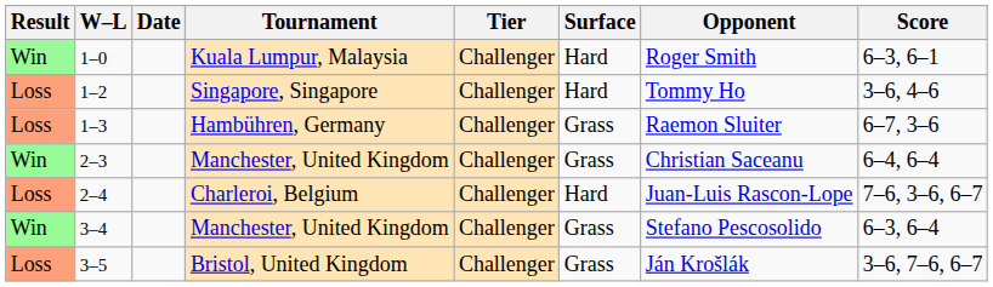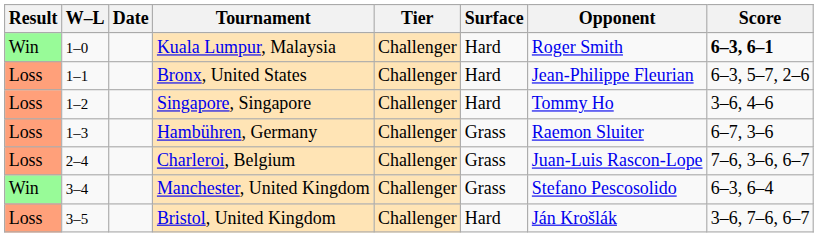 <table class="sortable wikitable">
 <tr>
 <th>Result</th>
 <th class="unsortable">W–L</th>
 <th>Date</th>
 <th>Tournament</th>
 <th>Tier</th>
 <th>Surface</th>
 <th>Opponent</th>
 <th class="unsortable">Score</th>
 </tr>
 <tr>
 <td style="background:#98fb98;">Win</td>
 <td><small>1–0</small></td>
 <td></td>
 <td style="background:moccasin;"><a href='#'>Kuala Lumpur</a>, Malaysia</td>
 <td style="background:moccasin;">Challenger</td>
 <td>Hard</td>
 <td> <a href='#'>Roger Smith</a></td>
-<td>6–3, 6–1</td>
+<td><strong>6–3, 6–1</strong></td>
+</tr>
+<tr>
+<td style="background:#ffa07a;">Loss</td>
+<td><small>1–1</small></td>
+<td></td>
+<td style="background:moccasin;"><a href='#'>Bronx</a>, United States</td>
+<td style="background:moccasin;">Challenger</td>
+<td>Hard</td>
+<td> <a href='#'>Jean-Philippe Fleurian</a></td>
+<td>6–3, 5–7, 2–6</td>
 </tr>
 <tr>
 <td style="background:#ffa07a;">Loss</td>
 <td><small>1–2</small></td>
 <td></td>
 <td style="background:moccasin;"><a href='#'>Singapore</a>, Singapore</td>
 <td style="background:moccasin;">Challenger</td>
 <td>Hard</td>
 <td> <a href='#'>Tommy Ho</a></td>
 <td>3–6, 4–6</td>
 </tr>
 <tr>
 <td style="background:#ffa07a;">Loss</td>
 <td><small>1–3</small></td>
 <td></td>
 <td style="background:moccasin;"><a href='#'>Hambühren</a>, Germany</td>
 <td style="background:moccasin;">Challenger</td>
 <td>Grass</td>
 <td> <a href='#'>Raemon Sluiter</a></td>
 <td>6–7, 3–6</td>
 </tr>
 <tr>
-<td style="background:#98fb98;">Win</td>
-<td><small>2–3</small></td>
-<td></td>
-<td style="background:moccasin;"><a href='#'>Manchester</a>, United Kingdom</td>
-<td style="background:moccasin;">Challenger</td>
-<td>Grass</td>
-<td> <a href='#'>Christian Saceanu</a></td>
-<td>6–4, 6–4</td>
-</tr>
-<tr>
 <td style="background:#ffa07a;">Loss</td>
 <td><small>2–4</small></td>
 <td></td>
 <td style="background:moccasin;"><a href='#'>Charleroi</a>, Belgium</td>
 <td style="background:moccasin;">Challenger</td>
-<td>Hard</td>
+<td>Grass</td>
 <td> <a href='#'>Juan-Luis Rascon-Lope</a></td>
 <td>7–6, 3–6, 6–7</td>
 </tr>
 <tr>
 <td style="background:#98fb98;">Win</td>
 <td><small>3–4</small></td>
 <td></td>
 <td style="background:moccasin;"><a href='#'>Manchester</a>, United Kingdom</td>
 <td style="background:moccasin;">Challenger</td>
 <td>Grass</td>
 <td> <a href='#'>Stefano Pescosolido</a></td>
 <td>6–3, 6–4</td>
 </tr>
 <tr>
 <td style="background:#ffa07a;">Loss</td>
 <td><small>3–5</small></td>
 <td></td>
 <td style="background:moccasin;"><a href='#'>Bristol</a>, United Kingdom</td>
 <td style="background:moccasin;">Challenger</td>
-<td>Grass</td>
+<td>Hard</td>
 <td> <a href='#'>Ján Krošlák</a></td>
 <td>3–6, 7–6, 6–7</td>
 </tr>
 </table>
